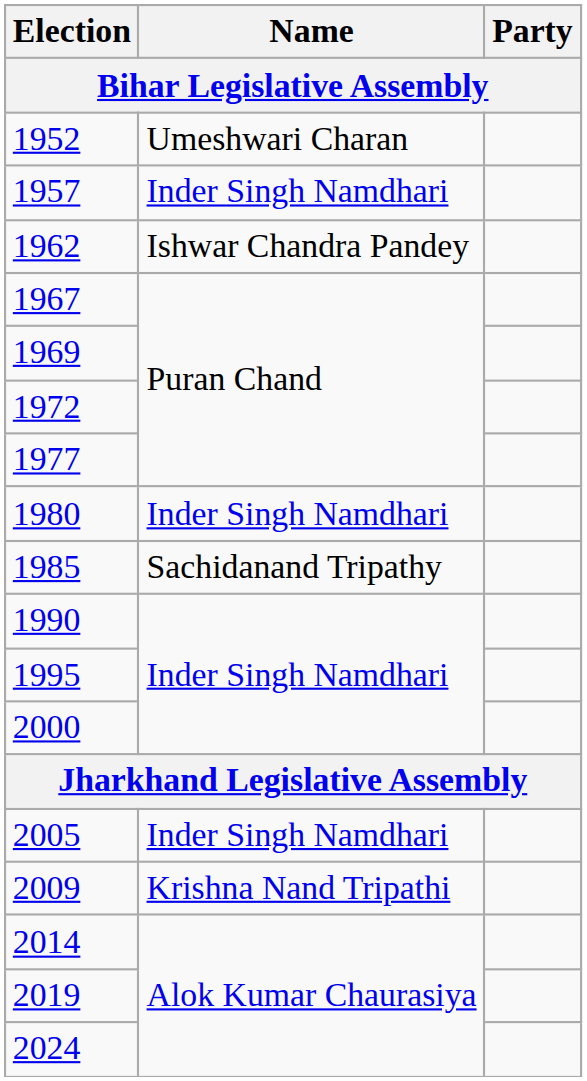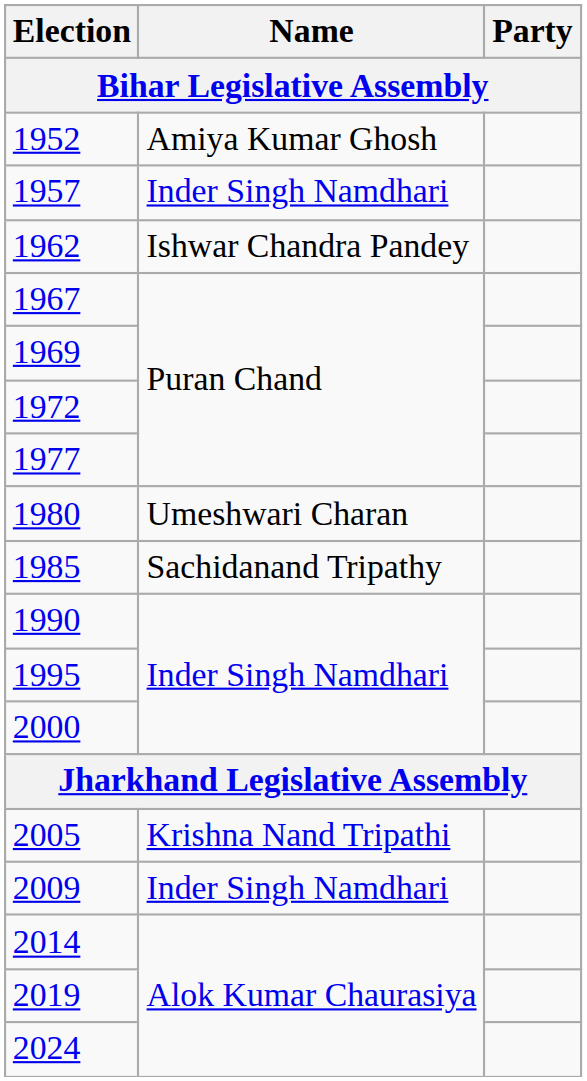 <table class="wikitable sortable">
 <tr>
 <th>Election</th>
 <th>Name</th>
 <th colspan=2>Party</th>
 </tr>
 <tr>
 <th colspan=4><a href='#'>Bihar Legislative Assembly</a></th>
 </tr>
 <tr>
 <td><a href='#'>1952</a></td>
-<td>Umeshwari Charan</td>
+<td>Amiya Kumar Ghosh</td>
 <td></td>
 </tr>
 <tr>
 <td><a href='#'>1957</a></td>
 <td><a href='#'>Inder Singh Namdhari</a></td>
 <td></td>
 </tr>
 <tr>
 <td><a href='#'>1962</a></td>
 <td>Ishwar Chandra Pandey</td>
 <td></td>
 </tr>
 <tr>
 <td><a href='#'>1967</a></td>
 <td rowspan=4>Puran Chand</td>
 <td></td>
 </tr>
 <tr>
 <td><a href='#'>1969</a></td>
 <td></td>
 </tr>
 <tr>
 <td><a href='#'>1972</a></td>
 <td></td>
 </tr>
 <tr>
 <td><a href='#'>1977</a></td>
 <td></td>
 </tr>
 <tr>
 <td><a href='#'>1980</a></td>
-<td><a href='#'>Inder Singh Namdhari</a></td>
+<td>Umeshwari Charan</td>
 <td></td>
 </tr>
 <tr>
 <td><a href='#'>1985</a></td>
 <td>Sachidanand Tripathy</td>
 <td></td>
 </tr>
 <tr>
 <td><a href='#'>1990</a></td>
 <td rowspan="3"><a href='#'>Inder Singh Namdhari</a></td>
 <td></td>
 </tr>
 <tr>
 <td><a href='#'>1995</a></td>
 <td></td>
 </tr>
 <tr>
 <td><a href='#'>2000</a></td>
 <td></td>
 </tr>
 <tr>
 <th colspan=4><a href='#'>Jharkhand Legislative Assembly</a></th>
 </tr>
 <tr>
 <td><a href='#'>2005</a></td>
-<td><a href='#'>Inder Singh Namdhari</a></td>
+<td><a href='#'>Krishna Nand Tripathi</a></td>
 <td></td>
 </tr>
 <tr>
 <td><a href='#'>2009</a></td>
-<td><a href='#'>Krishna Nand Tripathi</a></td>
+<td><a href='#'>Inder Singh Namdhari</a></td>
 <td></td>
 </tr>
 <tr>
 <td><a href='#'>2014</a></td>
 <td rowspan=3><a href='#'>Alok Kumar Chaurasiya</a></td>
 <td></td>
 </tr>
 <tr>
 <td><a href='#'>2019</a></td>
 <td></td>
 </tr>
 <tr>
 <td><a href='#'>2024</a></td>
 </tr>
 </table>
